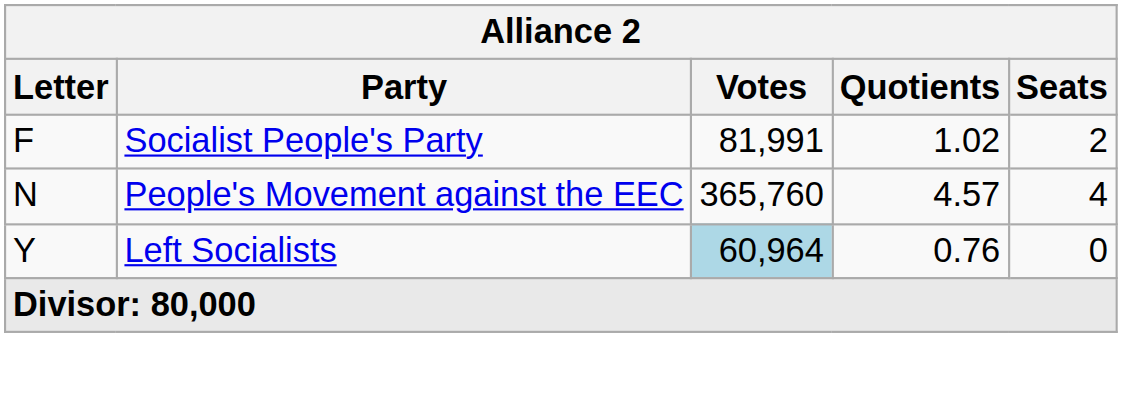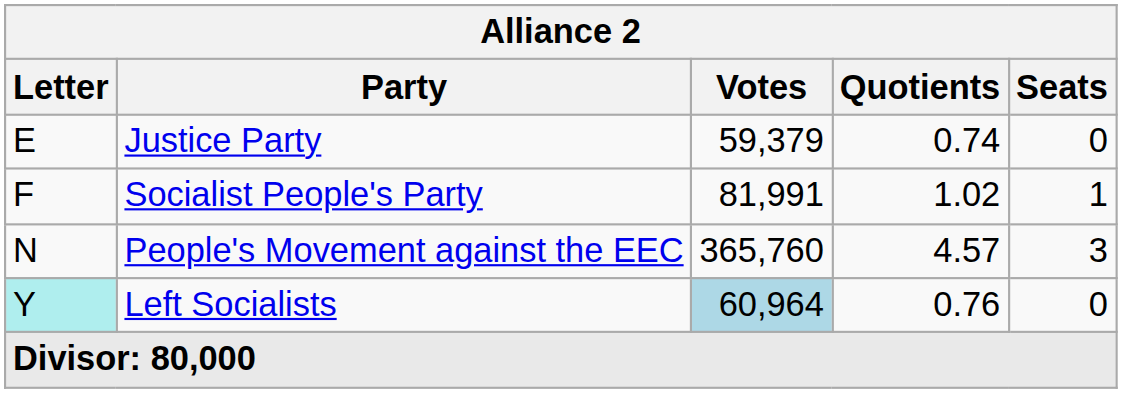 <table class="wikitable">
 <tr>
 <th colspan="5">Alliance 2</th>
 </tr>
 <tr>
 <th>Letter</th>
 <th>Party</th>
 <th>Votes</th>
 <th>Quotients</th>
 <th>Seats</th>
 </tr>
 <tr>
+<td style="text-align:left;">E</td>
+<td style="text-align:left;"><a href='#'>Justice Party</a></td>
+<td style="text-align:right;">59,379</td>
+<td style="text-align:right;">0.74</td>
+<td style="text-align:right;">0</td>
+</tr>
+<tr>
 <td style="text-align:left;">F</td>
 <td style="text-align:left;"><a href='#'>Socialist People's Party</a></td>
 <td style="text-align:right;">81,991</td>
 <td style="text-align:right;">1.02</td>
-<td style="text-align:right;">2</td>
+<td style="text-align:right;">1</td>
 </tr>
 <tr>
 <td style="text-align:left;">N</td>
 <td style="text-align:left;"><a href='#'>People's Movement against the EEC</a></td>
 <td style="text-align:right;">365,760</td>
 <td style="text-align:right;">4.57</td>
-<td style="text-align:right;">4</td>
+<td style="text-align:right;">3</td>
 </tr>
 <tr>
-<td style="text-align:left;">Y</td>
+<td style="background: paleturquoise; text-align:left;">Y</td>
 <td style="text-align:left;"><a href='#'>Left Socialists</a></td>
 <td style="background: lightblue; text-align:right;">60,964</td>
 <td style="text-align:right;">0.76</td>
 <td style="text-align:right;">0</td>
 </tr>
 <tr style="background-color:#E9E9E9">
 <td colspan="5" style="text-align:left;"><strong>Divisor: 80,000</strong></td>
 </tr>
 </table>
